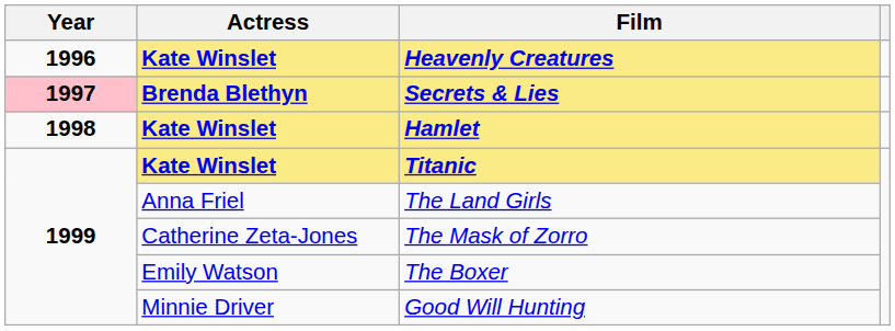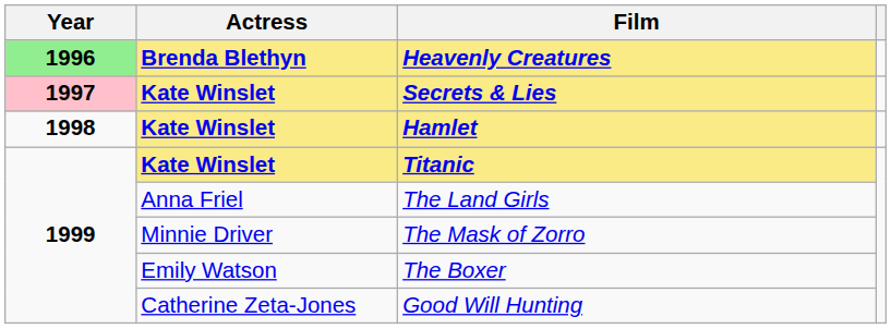 <table class="wikitable" width="50%">
 <tr>
 <th width="15%">Year</th>
 <th width="30%">Actress</th>
 <th width="60%">Film</th>
 <th width="2%"></th>
 </tr>
 <tr>
-<td style="text-align:center"><strong>1996<br> </strong></td>
-<td style="background:#FAEB86"><strong><a href='#'>Kate Winslet</a></strong></td>
+<td style="background: lightgreen; text-align:center"><strong>1996<br> </strong></td>
+<td style="background:#FAEB86"><strong><a href='#'>Brenda Blethyn</a></strong></td>
 <td style="background:#FAEB86"><strong><em><a href='#'>Heavenly Creatures</a></em></strong></td>
 <td style="text-align:center"></td>
 </tr>
 <tr>
 <td style="background: pink; text-align:center"><strong>1997<br> </strong></td>
-<td style="background:#FAEB86"><strong><a href='#'>Brenda Blethyn</a></strong></td>
+<td style="background:#FAEB86"><strong><a href='#'>Kate Winslet</a></strong></td>
 <td style="background:#FAEB86"><strong><em><a href='#'>Secrets & Lies</a></em></strong></td>
 <td style="text-align:center"></td>
 </tr>
 <tr>
 <td style="text-align:center"><strong>1998<br> </strong></td>
 <td style="background:#FAEB86"><strong><a href='#'>Kate Winslet</a></strong></td>
 <td style="background:#FAEB86"><strong><em><a href='#'>Hamlet</a></em></strong></td>
 <td style="text-align:center"></td>
 </tr>
 <tr>
 <td rowspan="5" style="text-align:center"><strong>1999<br> </strong></td>
 <td style="background:#FAEB86"><strong><a href='#'>Kate Winslet</a></strong></td>
 <td style="background:#FAEB86"><strong><em><a href='#'>Titanic</a></em></strong></td>
 <td rowspan="5" style="text-align:center"></td>
 </tr>
 <tr>
 <td><a href='#'>Anna Friel</a></td>
 <td><em><a href='#'>The Land Girls</a></em></td>
 </tr>
 <tr>
-<td><a href='#'>Catherine Zeta-Jones</a></td>
+<td><a href='#'>Minnie Driver</a></td>
 <td><em><a href='#'>The Mask of Zorro</a></em></td>
 </tr>
 <tr>
 <td><a href='#'>Emily Watson</a></td>
 <td><em><a href='#'>The Boxer</a></em></td>
 </tr>
 <tr>
-<td><a href='#'>Minnie Driver</a></td>
+<td><a href='#'>Catherine Zeta-Jones</a></td>
 <td><em><a href='#'>Good Will Hunting</a></em></td>
 </tr>
 </table>
